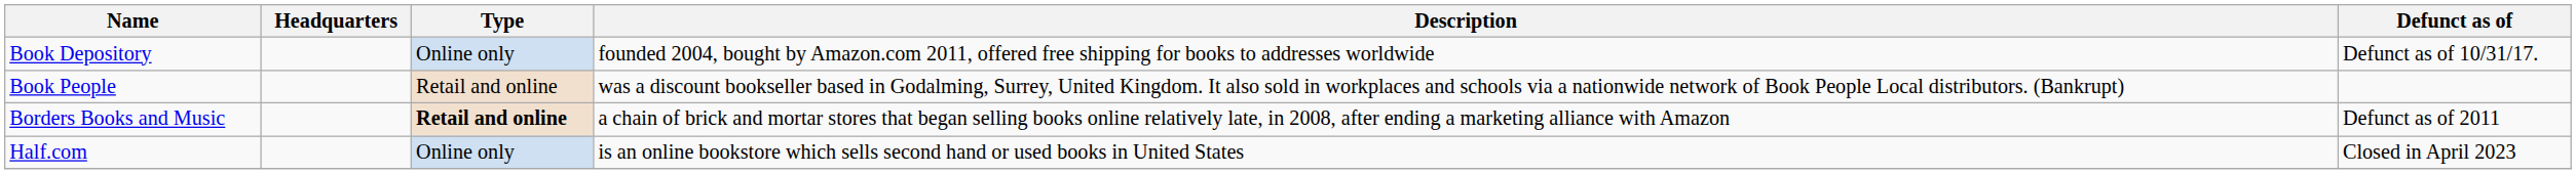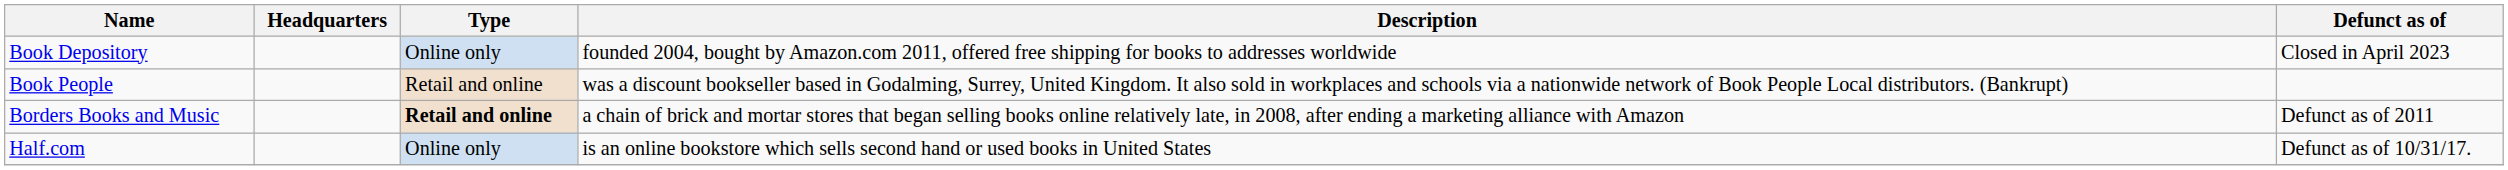 <table class="wikitable sortable" width="100%">
 <tr>
 <th>Name</th>
 <th>Headquarters</th>
 <th>Type</th>
 <th>Description</th>
 <th>Defunct as of</th>
 </tr>
 <tr>
 <td><a href='#'>Book Depository</a></td>
 <td></td>
 <td style="background:#CEE0F2">Online only</td>
 <td>founded 2004, bought by Amazon.com 2011, offered free shipping for books to addresses worldwide</td>
-<td>Defunct as of 10/31/17.</td>
+<td>Closed in April 2023</td>
 </tr>
 <tr>
 <td><a href='#'>Book People</a></td>
 <td></td>
 <td style="background:#F2E0CE">Retail and online</td>
 <td>was a discount bookseller based in Godalming, Surrey, United Kingdom. It also sold in workplaces and schools via a nationwide network of Book People Local distributors. (Bankrupt)</td>
 <td></td>
 </tr>
 <tr>
 <td><a href='#'>Borders Books and Music</a></td>
 <td></td>
 <td style="background:#F2E0CE"><strong>Retail and online</strong></td>
 <td>a chain of brick and mortar stores that began selling books online relatively late, in 2008, after ending a marketing alliance with Amazon</td>
 <td>Defunct as of 2011</td>
 </tr>
 <tr>
 <td><a href='#'>Half.com</a></td>
 <td></td>
 <td style="background:#CEE0F2">Online only</td>
 <td>is an online bookstore which sells second hand or used books in United States</td>
-<td>Closed in April 2023</td>
+<td>Defunct as of 10/31/17.</td>
 </tr>
 <tr>
 </tr>
 </table>
